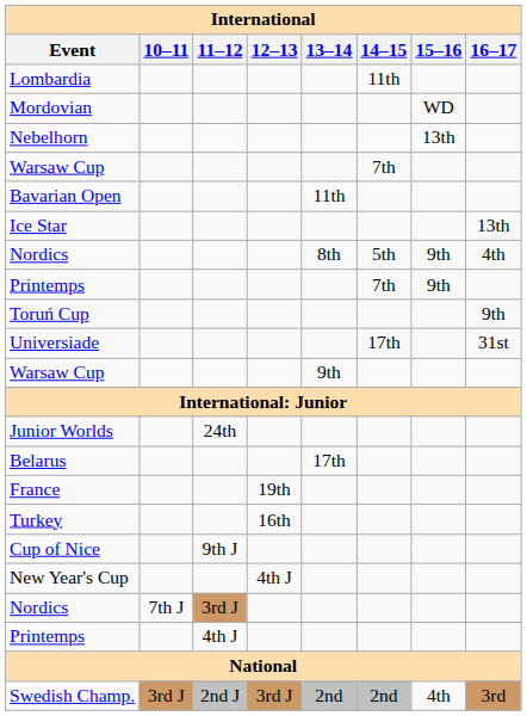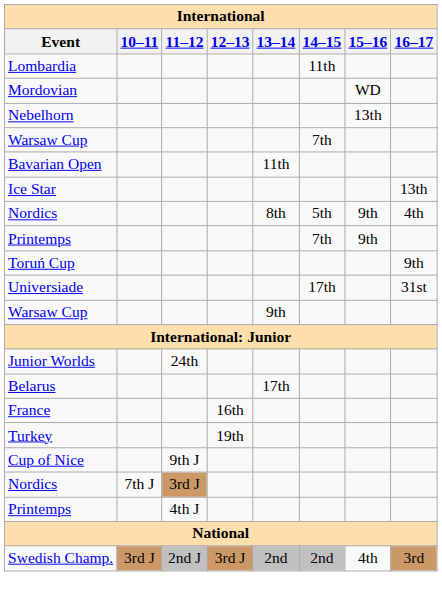 <table class="wikitable" style="text-align:center">
 <tr>
 <th colspan="8" style="background-color: #ffdead; " align="center">International</th>
 </tr>
 <tr>
 <th>Event</th>
 <th><a href='#'>10–11</a></th>
 <th><a href='#'>11–12</a></th>
 <th><a href='#'>12–13</a></th>
 <th><a href='#'>13–14</a></th>
 <th><a href='#'>14–15</a></th>
 <th><a href='#'>15–16</a></th>
 <th><a href='#'>16–17</a></th>
 </tr>
 <tr>
 <td align=left> <a href='#'>Lombardia</a></td>
 <td></td>
 <td></td>
 <td></td>
 <td></td>
 <td>11th</td>
 <td></td>
 <td></td>
 </tr>
 <tr>
 <td align=left> <a href='#'>Mordovian</a></td>
 <td></td>
 <td></td>
 <td></td>
 <td></td>
 <td></td>
 <td>WD</td>
 <td></td>
 </tr>
 <tr>
 <td align=left> <a href='#'>Nebelhorn</a></td>
 <td></td>
 <td></td>
 <td></td>
 <td></td>
 <td></td>
 <td>13th</td>
 <td></td>
 </tr>
 <tr>
 <td align=left> <a href='#'>Warsaw Cup</a></td>
 <td></td>
 <td></td>
 <td></td>
 <td></td>
 <td>7th</td>
 <td></td>
 <td></td>
 </tr>
 <tr>
 <td align=left><a href='#'>Bavarian Open</a></td>
 <td></td>
 <td></td>
 <td></td>
 <td>11th</td>
 <td></td>
 <td></td>
 <td></td>
 </tr>
 <tr>
 <td align=left><a href='#'>Ice Star</a></td>
 <td></td>
 <td></td>
 <td></td>
 <td></td>
 <td></td>
 <td></td>
 <td>13th</td>
 </tr>
 <tr>
 <td align=left><a href='#'>Nordics</a></td>
 <td></td>
 <td></td>
 <td></td>
 <td>8th</td>
 <td>5th</td>
 <td>9th</td>
 <td>4th</td>
 </tr>
 <tr>
 <td align=left><a href='#'>Printemps</a></td>
 <td></td>
 <td></td>
 <td></td>
 <td></td>
 <td>7th</td>
 <td>9th</td>
 <td></td>
 </tr>
 <tr>
 <td align=left><a href='#'>Toruń Cup</a></td>
 <td></td>
 <td></td>
 <td></td>
 <td></td>
 <td></td>
 <td></td>
 <td>9th</td>
 </tr>
 <tr>
 <td align=left><a href='#'>Universiade</a></td>
 <td></td>
 <td></td>
 <td></td>
 <td></td>
 <td>17th</td>
 <td></td>
 <td>31st</td>
 </tr>
 <tr>
 <td align=left><a href='#'>Warsaw Cup</a></td>
 <td></td>
 <td></td>
 <td></td>
 <td>9th</td>
 <td></td>
 <td></td>
 <td></td>
 </tr>
 <tr>
 <th colspan="8" style="background-color: #ffdead; " align="center">International: Junior</th>
 </tr>
 <tr>
 <td align=left><a href='#'>Junior Worlds</a></td>
 <td></td>
 <td>24th</td>
 <td></td>
 <td></td>
 <td></td>
 <td></td>
 <td></td>
 </tr>
 <tr>
 <td align=left> <a href='#'>Belarus</a></td>
 <td></td>
 <td></td>
 <td></td>
 <td>17th</td>
 <td></td>
 <td></td>
 <td></td>
 </tr>
 <tr>
 <td align=left> <a href='#'>France</a></td>
 <td></td>
 <td></td>
-<td>19th</td>
+<td>16th</td>
 <td></td>
 <td></td>
 <td></td>
 <td></td>
 </tr>
 <tr>
 <td align=left> <a href='#'>Turkey</a></td>
 <td></td>
 <td></td>
-<td>16th</td>
+<td>19th</td>
 <td></td>
 <td></td>
 <td></td>
 <td></td>
 </tr>
 <tr>
 <td align=left><a href='#'>Cup of Nice</a></td>
 <td></td>
 <td>9th J</td>
 <td></td>
-<td></td>
-<td></td>
-<td></td>
-<td></td>
-</tr>
-<tr>
-<td align=left>New Year's Cup</td>
-<td></td>
-<td></td>
-<td>4th J</td>
 <td></td>
 <td></td>
 <td></td>
 <td></td>
 </tr>
 <tr>
 <td align=left><a href='#'>Nordics</a></td>
 <td>7th J</td>
 <td bgcolor=cc9966>3rd J</td>
 <td></td>
 <td></td>
 <td></td>
 <td></td>
 <td></td>
 </tr>
 <tr>
 <td align=left><a href='#'>Printemps</a></td>
 <td></td>
 <td>4th J</td>
 <td></td>
 <td></td>
 <td></td>
 <td></td>
 <td></td>
 </tr>
 <tr>
 <th colspan="8" style="background-color: #ffdead; " align="center">National</th>
 </tr>
 <tr>
 <td align=left><a href='#'>Swedish Champ.</a></td>
 <td bgcolor="cc9966">3rd J</td>
 <td bgcolor=silver>2nd J</td>
 <td bgcolor=cc9966>3rd J</td>
 <td bgcolor=silver>2nd</td>
 <td bgcolor=silver>2nd</td>
 <td>4th</td>
 <td bgcolor=cc9966>3rd</td>
 </tr>
 </table>
